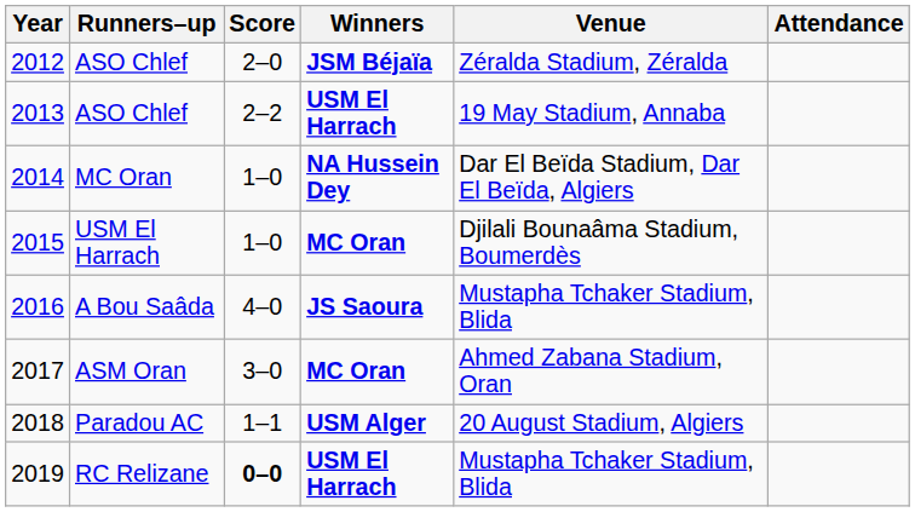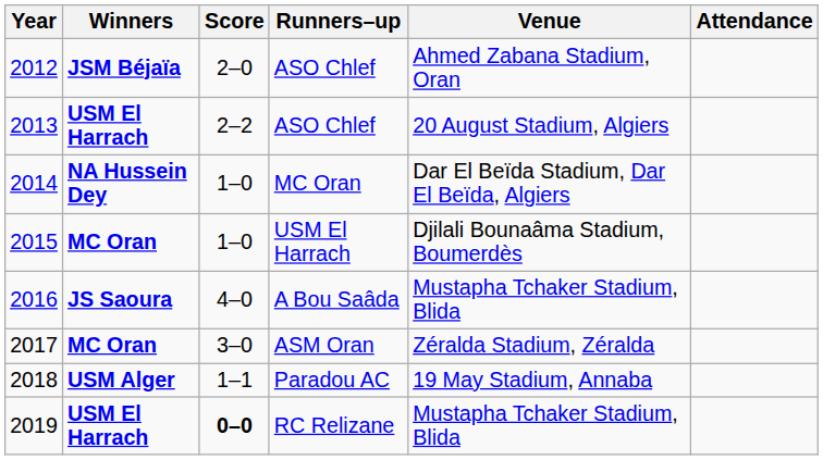 <table class="wikitable">
 <tr>
 <th>Year</th>
+<th>Winners</th>
+<th>Score</th>
 <th>Runners–up</th>
-<th>Score</th>
-<th>Winners</th>
 <th>Venue</th>
 <th>Attendance</th>
 </tr>
 <tr>
 <td><a href='#'>2012</a></td>
+<td><strong><a href='#'>JSM Béjaïa</a></strong></td>
+<td align=center>2–0</td>
 <td><a href='#'>ASO Chlef</a></td>
-<td align=center>2–0</td>
-<td><strong><a href='#'>JSM Béjaïa</a></strong></td>
-<td><a href='#'>Zéralda Stadium</a>, <a href='#'>Zéralda</a></td>
+<td><a href='#'>Ahmed Zabana Stadium</a>, <a href='#'>Oran</a></td>
 <td></td>
 </tr>
 <tr>
 <td><a href='#'>2013</a></td>
+<td><strong><a href='#'>USM El Harrach</a></strong></td>
+<td align=center>2–2 </td>
 <td><a href='#'>ASO Chlef</a></td>
-<td align=center>2–2 </td>
-<td><strong><a href='#'>USM El Harrach</a></strong></td>
-<td><a href='#'>19 May Stadium</a>, <a href='#'>Annaba</a></td>
+<td><a href='#'>20 August Stadium</a>, <a href='#'>Algiers</a></td>
 <td></td>
 </tr>
 <tr>
 <td><a href='#'>2014</a></td>
+<td><strong><a href='#'>NA Hussein Dey</a></strong></td>
+<td align=center>1–0</td>
 <td><a href='#'>MC Oran</a></td>
-<td align=center>1–0</td>
-<td><strong><a href='#'>NA Hussein Dey</a></strong></td>
 <td>Dar El Beïda Stadium, <a href='#'>Dar El Beïda</a>, <a href='#'>Algiers</a></td>
 <td></td>
 </tr>
 <tr>
 <td><a href='#'>2015</a></td>
+<td><strong><a href='#'>MC Oran</a></strong></td>
+<td align=center>1–0</td>
 <td><a href='#'>USM El Harrach</a></td>
-<td align=center>1–0</td>
-<td><strong><a href='#'>MC Oran</a></strong></td>
 <td>Djilali Bounaâma Stadium, <a href='#'>Boumerdès</a></td>
 <td></td>
 </tr>
 <tr>
 <td><a href='#'>2016</a></td>
+<td><strong><a href='#'>JS Saoura</a></strong></td>
+<td align=center>4–0</td>
 <td><a href='#'>A Bou Saâda</a></td>
-<td align=center>4–0</td>
-<td><strong><a href='#'>JS Saoura</a></strong></td>
 <td><a href='#'>Mustapha Tchaker Stadium</a>, <a href='#'>Blida</a></td>
 <td></td>
 </tr>
 <tr>
 <td>2017</td>
+<td><strong><a href='#'>MC Oran</a></strong></td>
+<td align=center>3–0</td>
 <td><a href='#'>ASM Oran</a></td>
-<td align=center>3–0</td>
-<td><strong><a href='#'>MC Oran</a></strong></td>
-<td><a href='#'>Ahmed Zabana Stadium</a>, <a href='#'>Oran</a></td>
+<td><a href='#'>Zéralda Stadium</a>, <a href='#'>Zéralda</a></td>
 <td></td>
 </tr>
 <tr>
 <td>2018</td>
+<td><strong><a href='#'>USM Alger</a></strong></td>
+<td align=center>1–1 </td>
 <td><a href='#'>Paradou AC</a></td>
-<td align=center>1–1 </td>
-<td><strong><a href='#'>USM Alger</a></strong></td>
-<td><a href='#'>20 August Stadium</a>, <a href='#'>Algiers</a></td>
+<td><a href='#'>19 May Stadium</a>, <a href='#'>Annaba</a></td>
 <td></td>
 </tr>
 <tr>
 <td>2019</td>
+<td><strong><a href='#'>USM El Harrach</a></strong></td>
+<td align=center><strong>0–0 </strong></td>
 <td><a href='#'>RC Relizane</a></td>
-<td align=center><strong>0–0 </strong></td>
-<td><strong><a href='#'>USM El Harrach</a></strong></td>
 <td><a href='#'>Mustapha Tchaker Stadium</a>, <a href='#'>Blida</a></td>
 <td></td>
 </tr>
 </table>
